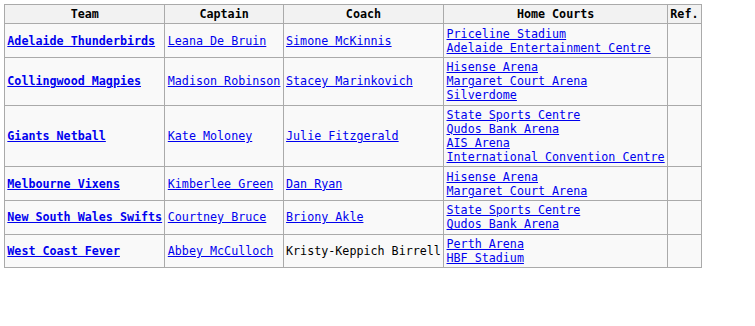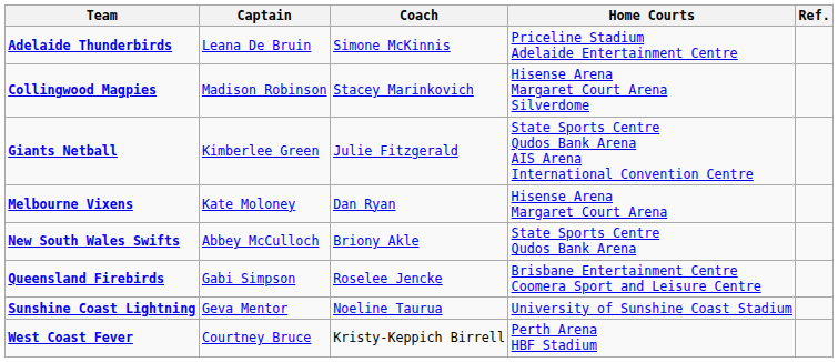 <table class="wikitable" style="font-size:90%;">
 <tr>
 <th>Team</th>
 <th>Captain</th>
 <th>Coach</th>
 <th>Home Courts</th>
 <th>Ref.</th>
 </tr>
 <tr>
 <td> <strong><a href='#'>Adelaide Thunderbirds</a></strong></td>
 <td><a href='#'>Leana De Bruin</a></td>
 <td><a href='#'>Simone McKinnis</a></td>
 <td><a href='#'>Priceline Stadium</a><br><a href='#'>Adelaide Entertainment Centre</a></td>
 <td align="center"></td>
 </tr>
 <tr>
 <td> <strong><a href='#'>Collingwood Magpies</a></strong></td>
 <td><a href='#'>Madison Robinson</a></td>
 <td><a href='#'>Stacey Marinkovich</a></td>
 <td><a href='#'>Hisense Arena</a><br><a href='#'>Margaret Court Arena</a><br><a href='#'>Silverdome</a></td>
 <td align="center"></td>
 </tr>
 <tr>
 <td> <strong><a href='#'>Giants Netball</a></strong></td>
-<td><a href='#'>Kate Moloney</a></td>
+<td><a href='#'>Kimberlee Green</a></td>
 <td><a href='#'>Julie Fitzgerald</a></td>
 <td><a href='#'>State Sports Centre</a><br><a href='#'>Qudos Bank Arena</a><br><a href='#'>AIS Arena</a><br><a href='#'>International Convention Centre</a></td>
 <td align="center"></td>
 </tr>
 <tr>
 <td> <strong><a href='#'>Melbourne Vixens</a></strong></td>
-<td><a href='#'>Kimberlee Green</a></td>
+<td><a href='#'>Kate Moloney</a></td>
 <td><a href='#'>Dan Ryan</a></td>
 <td><a href='#'>Hisense Arena</a><br><a href='#'>Margaret Court Arena</a></td>
 <td align="center"></td>
 </tr>
 <tr>
 <td> <strong><a href='#'>New South Wales Swifts</a></strong></td>
-<td><a href='#'>Courtney Bruce</a></td>
+<td><a href='#'>Abbey McCulloch</a></td>
 <td><a href='#'>Briony Akle</a></td>
 <td><a href='#'>State Sports Centre</a><br><a href='#'>Qudos Bank Arena</a></td>
 <td align="center"></td>
 </tr>
 <tr>
+<td> <strong><a href='#'>Queensland Firebirds</a></strong></td>
+<td><a href='#'>Gabi Simpson</a></td>
+<td><a href='#'>Roselee Jencke</a></td>
+<td><a href='#'>Brisbane Entertainment Centre</a><br><a href='#'>Coomera Sport and Leisure Centre</a></td>
+<td align="center"></td>
+</tr>
+<tr>
+<td> <strong><a href='#'>Sunshine Coast Lightning</a></strong></td>
+<td><a href='#'>Geva Mentor</a></td>
+<td><a href='#'>Noeline Taurua</a></td>
+<td><a href='#'>University of Sunshine Coast Stadium</a></td>
+<td align="center"></td>
+</tr>
+<tr>
 <td> <strong><a href='#'>West Coast Fever</a></strong></td>
-<td><a href='#'>Abbey McCulloch</a></td>
+<td><a href='#'>Courtney Bruce</a></td>
 <td>Kristy-Keppich Birrell</td>
 <td><a href='#'>Perth Arena</a><br><a href='#'>HBF Stadium</a></td>
 <td align="center"></td>
 </tr>
 </table>
